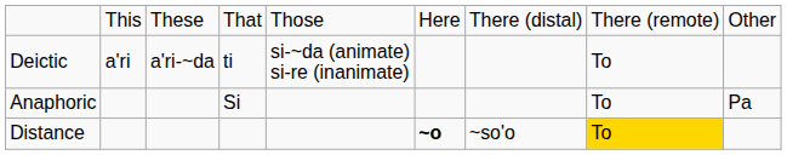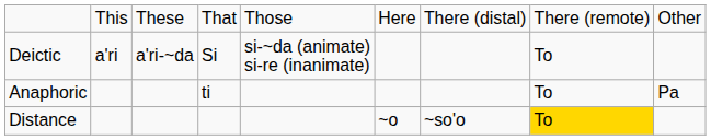 <table class="wikitable">
 <tr>
 <td></td>
 <td>This</td>
 <td>These</td>
 <td>That</td>
 <td>Those</td>
 <td>Here</td>
 <td>There (distal)</td>
 <td>There (remote)</td>
 <td>Other</td>
 </tr>
 <tr>
 <td>Deictic</td>
 <td>a'ri</td>
 <td>a'ri-~da</td>
-<td>ti</td>
+<td>Si</td>
 <td>si-~da (animate)<br>si-re (inanimate)</td>
 <td></td>
 <td></td>
 <td>To</td>
 <td></td>
 </tr>
 <tr>
 <td>Anaphoric</td>
 <td></td>
 <td></td>
-<td>Si</td>
+<td>ti</td>
 <td></td>
 <td></td>
 <td></td>
 <td>To</td>
 <td>Pa</td>
 </tr>
 <tr>
 <td>Distance</td>
 <td></td>
 <td></td>
 <td></td>
 <td></td>
-<td><strong>~o</strong></td>
+<td>~o</td>
 <td>~so'o</td>
 <td style="background: gold;">To</td>
 <td></td>
 </tr>
 </table>
